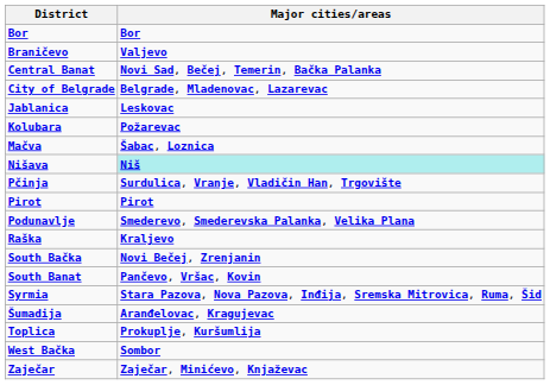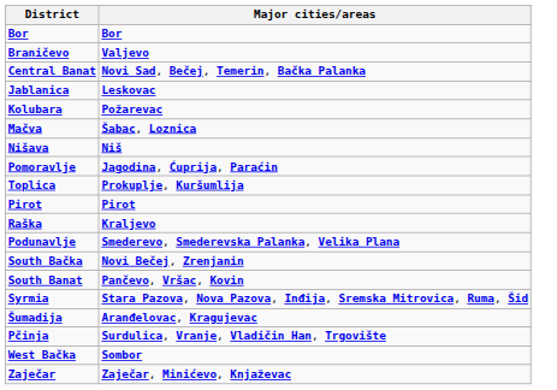 <table class="wikitable" style="font-size:90%">
 <tr>
 <th>District</th>
 <th>Major cities/areas</th>
 </tr>
 <tr>
 <td><strong><a href='#'>Bor</a></strong></td>
 <td><strong><a href='#'>Bor</a></strong></td>
 </tr>
 <tr>
 <td><strong><a href='#'>Braničevo</a></strong></td>
 <td><strong><a href='#'>Valjevo</a></strong></td>
 </tr>
 <tr>
 <td><strong><a href='#'>Central Banat</a></strong></td>
 <td><strong><a href='#'>Novi Sad</a></strong>, <strong><a href='#'>Bečej</a></strong>, <strong><a href='#'>Temerin</a></strong>, <strong><a href='#'>Bačka Palanka</a></strong></td>
 </tr>
 <tr>
-<td><strong><a href='#'>City of Belgrade</a></strong></td>
-<td><strong><a href='#'>Belgrade</a></strong>, <strong><a href='#'>Mladenovac</a></strong>, <strong><a href='#'>Lazarevac</a></strong></td>
-</tr>
-<tr>
 <td><strong><a href='#'>Jablanica</a></strong></td>
 <td><strong><a href='#'>Leskovac</a></strong></td>
 </tr>
 <tr>
 <td><strong><a href='#'>Kolubara</a></strong></td>
 <td><strong><a href='#'>Požarevac</a></strong></td>
 </tr>
 <tr>
 <td><strong><a href='#'>Mačva</a></strong></td>
 <td><strong><a href='#'>Šabac</a></strong>, <strong><a href='#'>Loznica</a></strong></td>
 </tr>
 <tr>
 <td><strong><a href='#'>Nišava</a></strong></td>
-<td style="background: paleturquoise;"><strong><a href='#'>Niš</a></strong></td>
+<td><strong><a href='#'>Niš</a></strong></td>
 </tr>
 <tr>
-<td><strong><a href='#'>Pčinja</a></strong></td>
-<td><strong><a href='#'>Surdulica</a></strong>, <strong><a href='#'>Vranje</a></strong>, <strong><a href='#'>Vladičin Han</a></strong>, <strong><a href='#'>Trgovište</a></strong></td>
+<td><strong><a href='#'>Pomoravlje</a></strong></td>
+<td><strong><a href='#'>Jagodina</a></strong>, <strong><a href='#'>Ćuprija</a></strong>, <strong><a href='#'>Paraćin</a></strong></td>
+</tr>
+<tr>
+<td><strong><a href='#'>Toplica</a></strong></td>
+<td><strong><a href='#'>Prokuplje</a></strong>, <strong><a href='#'>Kuršumlija</a></strong></td>
 </tr>
 <tr>
 <td><strong><a href='#'>Pirot</a></strong></td>
 <td><strong><a href='#'>Pirot</a></strong></td>
 </tr>
 <tr>
+<td><strong><a href='#'>Raška</a></strong></td>
+<td><strong><a href='#'>Kraljevo</a></strong></td>
+</tr>
+<tr>
 <td><strong><a href='#'>Podunavlje</a></strong></td>
 <td><strong><a href='#'>Smederevo</a></strong>, <strong><a href='#'>Smederevska Palanka</a></strong>, <strong><a href='#'>Velika Plana</a></strong></td>
-</tr>
-<tr>
-<td><strong><a href='#'>Raška</a></strong></td>
-<td><strong><a href='#'>Kraljevo</a></strong></td>
 </tr>
 <tr>
 <td><strong><a href='#'>South Bačka</a></strong></td>
 <td><strong><a href='#'>Novi Bečej</a></strong>, <strong><a href='#'>Zrenjanin</a></strong></td>
 </tr>
 <tr>
 <td><strong><a href='#'>South Banat</a></strong></td>
 <td><strong><a href='#'>Pančevo</a></strong>, <strong><a href='#'>Vršac</a></strong>, <strong><a href='#'>Kovin</a></strong></td>
 </tr>
 <tr>
 <td><strong><a href='#'>Syrmia</a></strong></td>
 <td><strong><a href='#'>Stara Pazova</a></strong>, <strong><a href='#'>Nova Pazova</a></strong>, <strong><a href='#'>Inđija</a></strong>, <strong><a href='#'>Sremska Mitrovica</a></strong>, <strong><a href='#'>Ruma</a></strong>, <strong><a href='#'>Šid</a></strong></td>
 </tr>
 <tr>
 <td><strong><a href='#'>Šumadija</a></strong></td>
 <td><strong><a href='#'>Aranđelovac</a></strong>, <strong><a href='#'>Kragujevac</a></strong></td>
 </tr>
 <tr>
-<td><strong><a href='#'>Toplica</a></strong></td>
-<td><strong><a href='#'>Prokuplje</a></strong>, <strong><a href='#'>Kuršumlija</a></strong></td>
+<td><strong><a href='#'>Pčinja</a></strong></td>
+<td><strong><a href='#'>Surdulica</a></strong>, <strong><a href='#'>Vranje</a></strong>, <strong><a href='#'>Vladičin Han</a></strong>, <strong><a href='#'>Trgovište</a></strong></td>
 </tr>
 <tr>
 <td><strong><a href='#'>West Bačka</a></strong></td>
 <td><strong><a href='#'>Sombor</a></strong></td>
 </tr>
 <tr>
 <td><strong><a href='#'>Zaječar</a></strong></td>
 <td><strong><a href='#'>Zaječar</a></strong>, <strong><a href='#'>Minićevo</a></strong>, <strong><a href='#'>Knjaževac</a></strong></td>
 </tr>
 </table>
